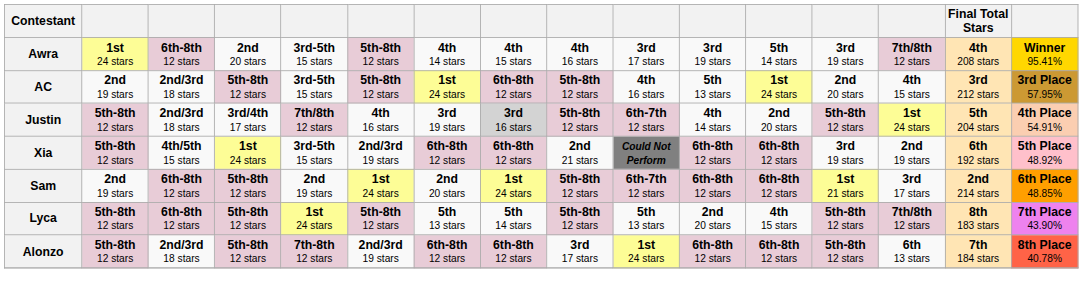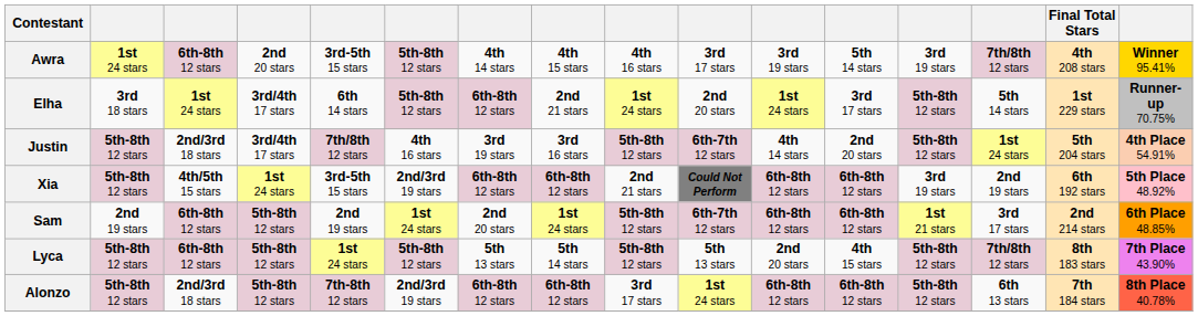 <table class="wikitable" style="text-align:center; font-size:90%" width="100%">
 <tr>
 <th scope="col" width="07%">Contestant</th>
 <th scope="col" width="06%"><a href='#'></a></th>
 <th scope="col" width="06%"><a href='#'></a></th>
 <th scope="col" width="06%"><a href='#'></a></th>
 <th scope="col" width="06%"><a href='#'></a></th>
 <th scope="col" width="06%"><a href='#'></a></th>
 <th scope="col" width="06%"><a href='#'></a></th>
 <th scope="col" width="06%"><a href='#'></a></th>
 <th scope="col" width="06%"><a href='#'></a></th>
 <th scope="col" width="06%"><a href='#'></a></th>
 <th scope="col" width="06%"><a href='#'></a></th>
 <th scope="col" width="06%"><a href='#'></a></th>
 <th scope="col" width="06%"><a href='#'></a></th>
 <th scope="col" width="06%"><a href='#'></a></th>
 <th scope="col" width="06%">Final Total Stars</th>
 <th scope="col" width="06%"><a href='#'></a></th>
 </tr>
 <tr>
 <th>Awra</th>
 <td style="background:#FDFD96"><strong>1st</strong> <br><small>24 stars</small></td>
 <td style="background:#E8CCD7"><strong>6th-8th</strong> <br><small>12 stars</small></td>
 <td><strong>2nd</strong> <br><small>20 stars</small></td>
 <td><strong>3rd-5th</strong> <br><small>15 stars</small></td>
 <td style="background:#E8CCD7"><strong>5th-8th</strong> <br><small>12 stars</small></td>
 <td><strong>4th</strong> <br><small>14 stars</small></td>
 <td><strong>4th</strong> <br><small>15 stars</small></td>
 <td><strong>4th</strong> <br><small>16 stars</small></td>
 <td><strong>3rd</strong><br><small>17 stars</small></td>
 <td><strong>3rd</strong><br><small>19 stars</small></td>
 <td><strong>5th</strong><br><small>14 stars</small></td>
 <td><strong>3rd</strong> <br><small>19 stars</small></td>
 <td style="background:#E8CCD7"><strong>7th/8th</strong> <br><small>12 stars</small></td>
 <td style="background:#FFE5B4;"><strong>4th</strong> <br><small>208 stars</small></td>
 <td style="background:gold;"><strong>Winner</strong> <br><small>95.41%</small></td>
 </tr>
 <tr>
-<th>AC</th>
-<td><strong>2nd</strong> <br><small>19 stars</small></td>
-<td><strong>2nd/3rd</strong> <br><small>18 stars</small></td>
+<th>Elha</th>
+<td><strong>3rd</strong> <br><small>18 stars</small></td>
+<td style="background:#FDFD96"><strong>1st</strong> <br><small>24 stars</small></td>
+<td><strong>3rd/4th</strong> <br><small>17 stars</small></td>
+<td><strong>6th</strong> <br><small>14 stars</small></td>
 <td style="background:#E8CCD7"><strong>5th-8th</strong> <br><small>12 stars</small></td>
-<td><strong>3rd-5th</strong><br><small>15 stars</small></td>
-<td style="background:#E8CCD7"><strong>5th-8th</strong> <br><small>12 stars</small></td>
-<td style="background:#FDFD96"><strong>1st</strong> <br><small>24 stars</small></td>
 <td style="background:#E8CCD7"><strong>6th-8th</strong> <br><small>12 stars</small></td>
-<td style="background:#E8CCD7"><strong>5th-8th</strong> <br><small>12 stars</small></td>
-<td><strong>4th</strong><br><small>16 stars</small></td>
-<td><strong>5th</strong><br><small>13 stars</small></td>
+<td><strong>2nd</strong> <br><small>21 stars</small></td>
 <td style="background:#FDFD96"><strong>1st</strong> <br><small>24 stars</small></td>
 <td><strong>2nd</strong><br><small>20 stars</small></td>
-<td><strong>4th</strong><br><small>15 stars</small></td>
-<td style="background:#FFE5B4;"><strong>3rd</strong> <br><small>212 stars</small></td>
-<td style="background:#CC9933;"><strong>3rd Place</strong> <br><small>57.95%</small></td>
+<td style="background:#FDFD96"><strong>1st</strong> <br><small>24 stars</small></td>
+<td><strong>3rd</strong><br><small>17 stars</small></td>
+<td style="background:#E8CCD7"><strong>5th-8th</strong><br><small>12 stars</small></td>
+<td><strong>5th</strong><br><small>14 stars</small></td>
+<td style="background:#FFE5B4;"><strong>1st</strong> <br><small>229 stars</small></td>
+<td style="background:silver;"><strong>Runner-up</strong> <br><small>70.75%</small></td>
 </tr>
 <tr>
 <th>Justin</th>
 <td style="background:#E8CCD7"><strong>5th-8th</strong> <br><small>12 stars</small></td>
 <td><strong>2nd/3rd</strong> <br><small>18 stars</small></td>
 <td><strong>3rd/4th</strong> <br><small>17 stars</small></td>
 <td style="background:#E8CCD7"><strong>7th/8th</strong><br><small>12 stars</small></td>
 <td><strong>4th</strong> <br><small>16 stars</small></td>
 <td><strong>3rd</strong> <br><small>19 stars</small></td>
-<td style="background: lightgrey;"><strong>3rd</strong> <br><small>16 stars</small></td>
+<td><strong>3rd</strong> <br><small>16 stars</small></td>
 <td style="background:#E8CCD7"><strong>5th-8th</strong><br><small>12 stars</small></td>
 <td style="background:#E8CCD7"><strong>6th-7th</strong><br><small>12 stars</small></td>
 <td><strong>4th</strong><br><small>14 stars</small></td>
 <td><strong>2nd</strong> <br><small>20 stars</small></td>
 <td style="background:#E8CCD7"><strong>5th-8th</strong><br><small>12 stars</small></td>
 <td style="background:#FDFD96"><strong>1st</strong><br><small>24 stars</small></td>
 <td style="background:#FFE5B4;"><strong>5th</strong> <br><small>204 stars</small></td>
 <td style="background:#FBCEB1;"><strong>4th Place</strong> <br><small>54.91%</small></td>
 </tr>
 <tr>
 <th>Xia</th>
 <td style="background:#E8CCD7"><strong>5th-8th</strong> <br><small>12 stars</small></td>
 <td><strong>4th/5th</strong> <br><small>15 stars</small></td>
 <td style="background:#FDFD96"><strong>1st</strong> <br><small>24 stars</small></td>
 <td><strong>3rd-5th</strong><br><small>15 stars</small></td>
 <td><strong>2nd/3rd</strong><br><small>19 stars</small></td>
 <td style="background:#E8CCD7"><strong>6th-8th</strong> <br><small>12 stars</small></td>
 <td style="background:#E8CCD7"><strong>6th-8th</strong> <br><small>12 stars</small></td>
 <td><strong>2nd</strong><br><small>21 stars</small></td>
 <td style="background:grey"><strong><em><small>Could Not <br>Perform</small></em></strong></td>
 <td style="background:#E8CCD7"><strong>6th-8th</strong><br><small>12 stars</small></td>
 <td style="background:#E8CCD7"><strong>6th-8th</strong> <br><small>12 stars</small></td>
 <td><strong>3rd</strong> <br><small>19 stars</small></td>
 <td><strong>2nd</strong> <br><small>19 stars</small></td>
 <td style="background:#FFE5B4;"><strong>6th</strong> <br><small>192 stars</small></td>
 <td style="background:pink;"><strong>5th Place</strong> <br><small>48.92%</small></td>
 </tr>
 <tr>
 <th>Sam</th>
 <td><strong>2nd</strong> <br><small>19 stars</small></td>
 <td style="background:#E8CCD7"><strong>6th-8th</strong> <br><small>12 stars</small></td>
 <td style="background:#E8CCD7"><strong>5th-8th</strong> <br><small>12 stars</small></td>
 <td><strong>2nd</strong><br><small>19 stars</small></td>
 <td style="background:#FDFD96"><strong>1st</strong> <br><small>24 stars</small></td>
 <td><strong>2nd</strong><br><small>20 stars</small></td>
 <td style="background:#FDFD96"><strong>1st</strong> <br><small>24 stars</small></td>
 <td style="background:#E8CCD7"><strong>5th-8th</strong><br><small>12 stars</small></td>
 <td style="background:#E8CCD7"><strong>6th-7th</strong><br><small>12 stars</small></td>
 <td style="background:#E8CCD7"><strong>6th-8th</strong><br><small>12 stars</small></td>
 <td style="background:#E8CCD7"><strong>6th-8th</strong><br><small>12 stars</small></td>
 <td style="background:#FDFD96"><strong>1st</strong> <br><small>21 stars</small></td>
 <td><strong>3rd</strong> <br><small>17 stars</small></td>
 <td style="background:#FFE5B4;"><strong>2nd</strong> <br><small>214 stars</small></td>
 <td style="background:#FF9F00;"><strong>6th Place</strong> <br><small>48.85%</small></td>
 </tr>
 <tr>
 <th>Lyca</th>
 <td style="background:#E8CCD7"><strong>5th-8th</strong> <br><small>12 stars</small></td>
 <td style="background:#E8CCD7"><strong>6th-8th</strong> <br><small>12 stars</small></td>
 <td style="background:#E8CCD7"><strong>5th-8th</strong> <br><small>12 stars</small></td>
 <td style="background:#FDFD96"><strong>1st</strong> <br><small>24 stars</small></td>
 <td style="background:#E8CCD7"><strong>5th-8th</strong> <br><small>12 stars</small></td>
 <td><strong>5th</strong> <br><small>13 stars</small></td>
 <td><strong>5th</strong> <br><small>14 stars</small></td>
 <td style="background:#E8CCD7"><strong>5th-8th</strong> <br><small>12 stars</small></td>
 <td><strong>5th</strong><br><small>13 stars</small></td>
 <td><strong>2nd</strong><br><small>20 stars</small></td>
 <td><strong>4th</strong><br><small>15 stars</small></td>
 <td style="background:#E8CCD7"><strong>5th-8th</strong><br><small>12 stars</small></td>
 <td style="background:#E8CCD7"><strong>7th/8th</strong><br><small>12 stars</small></td>
 <td style="background:#FFE5B4;"><strong>8th</strong> <br><small>183 stars</small></td>
 <td style="background:violet;"><strong>7th Place</strong> <br><small>43.90%</small></td>
 </tr>
 <tr>
 <th>Alonzo</th>
 <td style="background:#E8CCD7"><strong>5th-8th</strong> <br><small>12 stars</small></td>
 <td><strong>2nd/3rd</strong> <br><small>18 stars</small></td>
 <td style="background:#E8CCD7"><strong>5th-8th</strong> <br><small>12 stars</small></td>
 <td style="background:#E8CCD7"><strong>7th-8th</strong><br><small>12 stars</small></td>
 <td><strong>2nd/3rd</strong> <br><small>19 stars</small></td>
 <td style="background:#E8CCD7"><strong>6th-8th</strong> <br><small>12 stars</small></td>
 <td style="background:#E8CCD7"><strong>6th-8th</strong> <br><small>12 stars</small></td>
 <td><strong>3rd</strong> <br><small>17 stars</small></td>
 <td style="background:#FDFD96"><strong>1st</strong> <br><small>24 stars</small></td>
 <td style="background:#E8CCD7"><strong>6th-8th</strong> <br><small>12 stars</small></td>
 <td style="background:#E8CCD7"><strong>6th-8th</strong> <br><small>12 stars</small></td>
 <td style="background:#E8CCD7"><strong>5th-8th</strong> <br><small>12 stars</small></td>
 <td><strong>6th</strong> <br><small>13 stars</small></td>
 <td style="background:#FFE5B4;"><strong>7th</strong> <br><small>184 stars</small></td>
 <td style="background:tomato;"><strong>8th Place</strong> <br><small>40.78%</small></td>
 </tr>
 <tr>
 </tr>
 </table>
